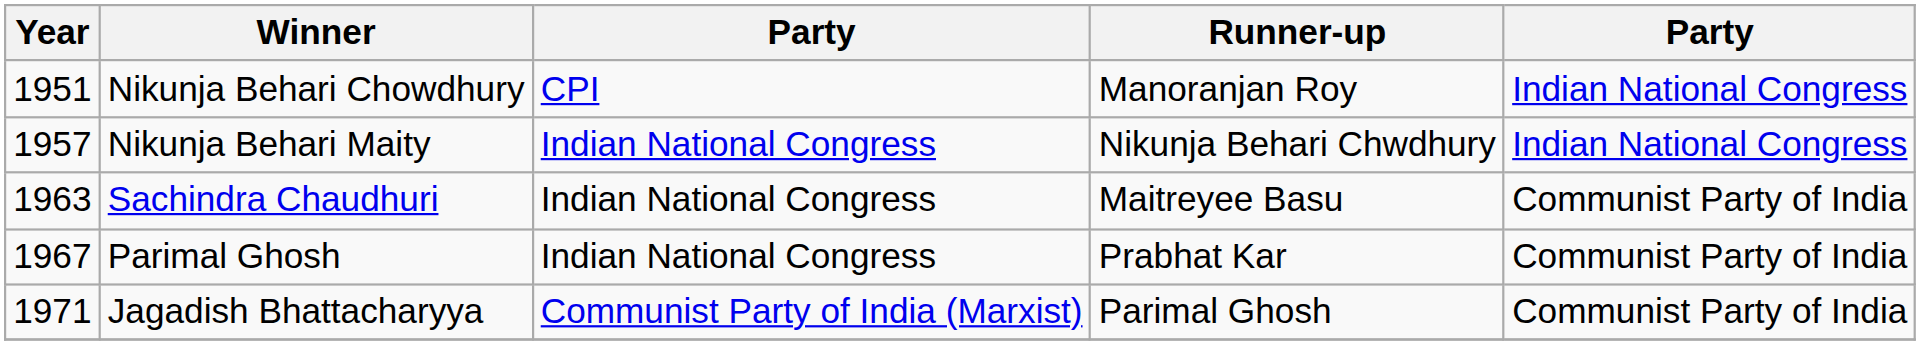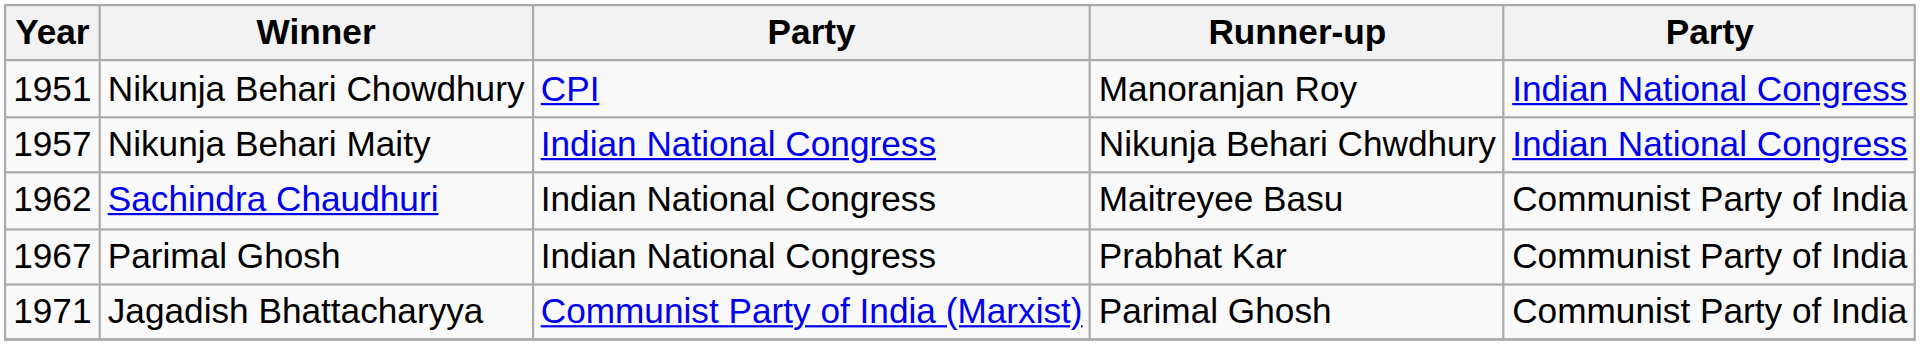 <table class="wikitable sortable">
 <tr>
 <th>Year</th>
 <th>Winner</th>
 <th>Party</th>
 <th>Runner-up</th>
 <th>Party</th>
 </tr>
 <tr>
 <td>1951</td>
 <td>Nikunja Behari Chowdhury</td>
 <td><a href='#'>CPI</a></td>
 <td>Manoranjan Roy</td>
 <td><a href='#'>Indian National Congress</a></td>
 </tr>
 <tr>
 <td>1957</td>
 <td>Nikunja Behari Maity</td>
 <td><a href='#'>Indian National Congress</a></td>
 <td>Nikunja Behari Chwdhury</td>
 <td><a href='#'>Indian National Congress</a></td>
 </tr>
 <tr>
-<td>1963</td>
+<td>1962</td>
 <td><a href='#'>Sachindra Chaudhuri</a></td>
 <td>Indian National Congress</td>
 <td>Maitreyee Basu</td>
 <td>Communist Party of India</td>
 </tr>
 <tr>
 <td>1967</td>
 <td>Parimal Ghosh</td>
 <td>Indian National Congress</td>
 <td>Prabhat Kar</td>
 <td>Communist Party of India</td>
 </tr>
 <tr>
 <td>1971</td>
 <td>Jagadish Bhattacharyya</td>
 <td><a href='#'>Communist Party of India (Marxist)</a></td>
 <td>Parimal Ghosh</td>
 <td>Communist Party of India</td>
 </tr>
 <tr>
 </tr>
 </table>
